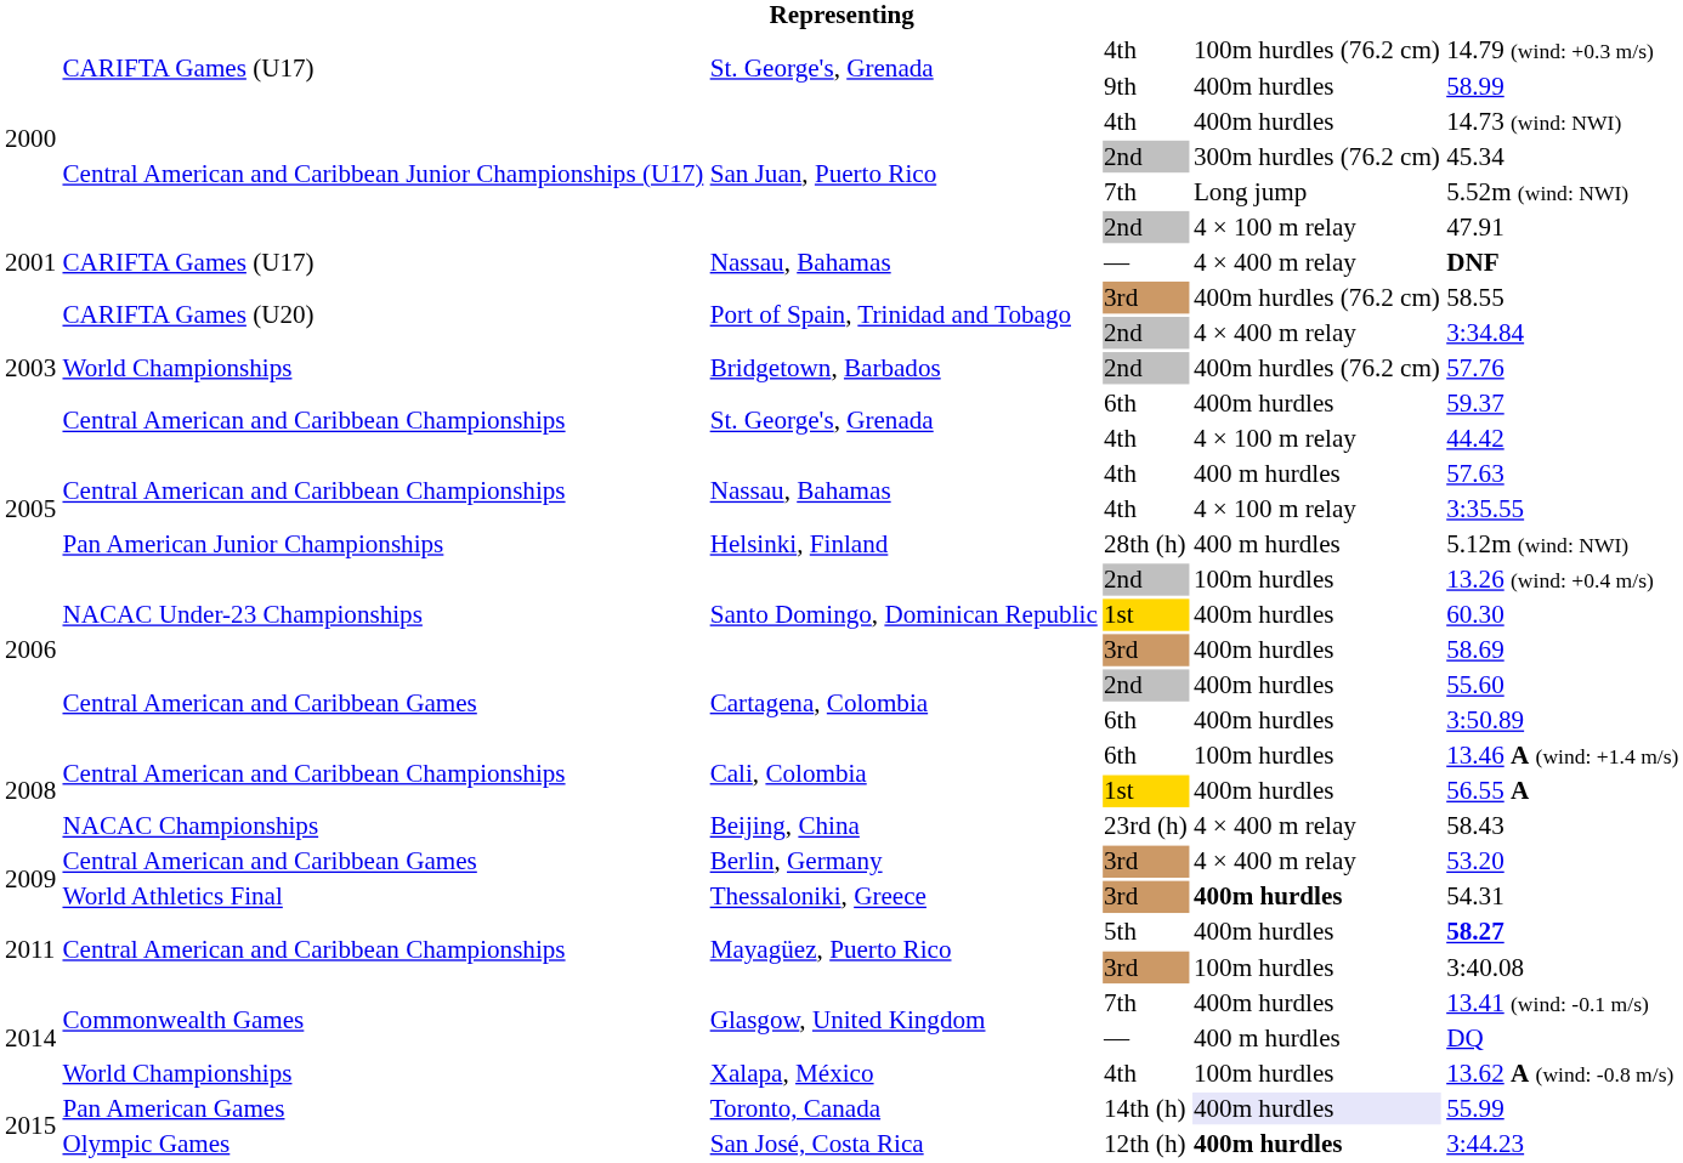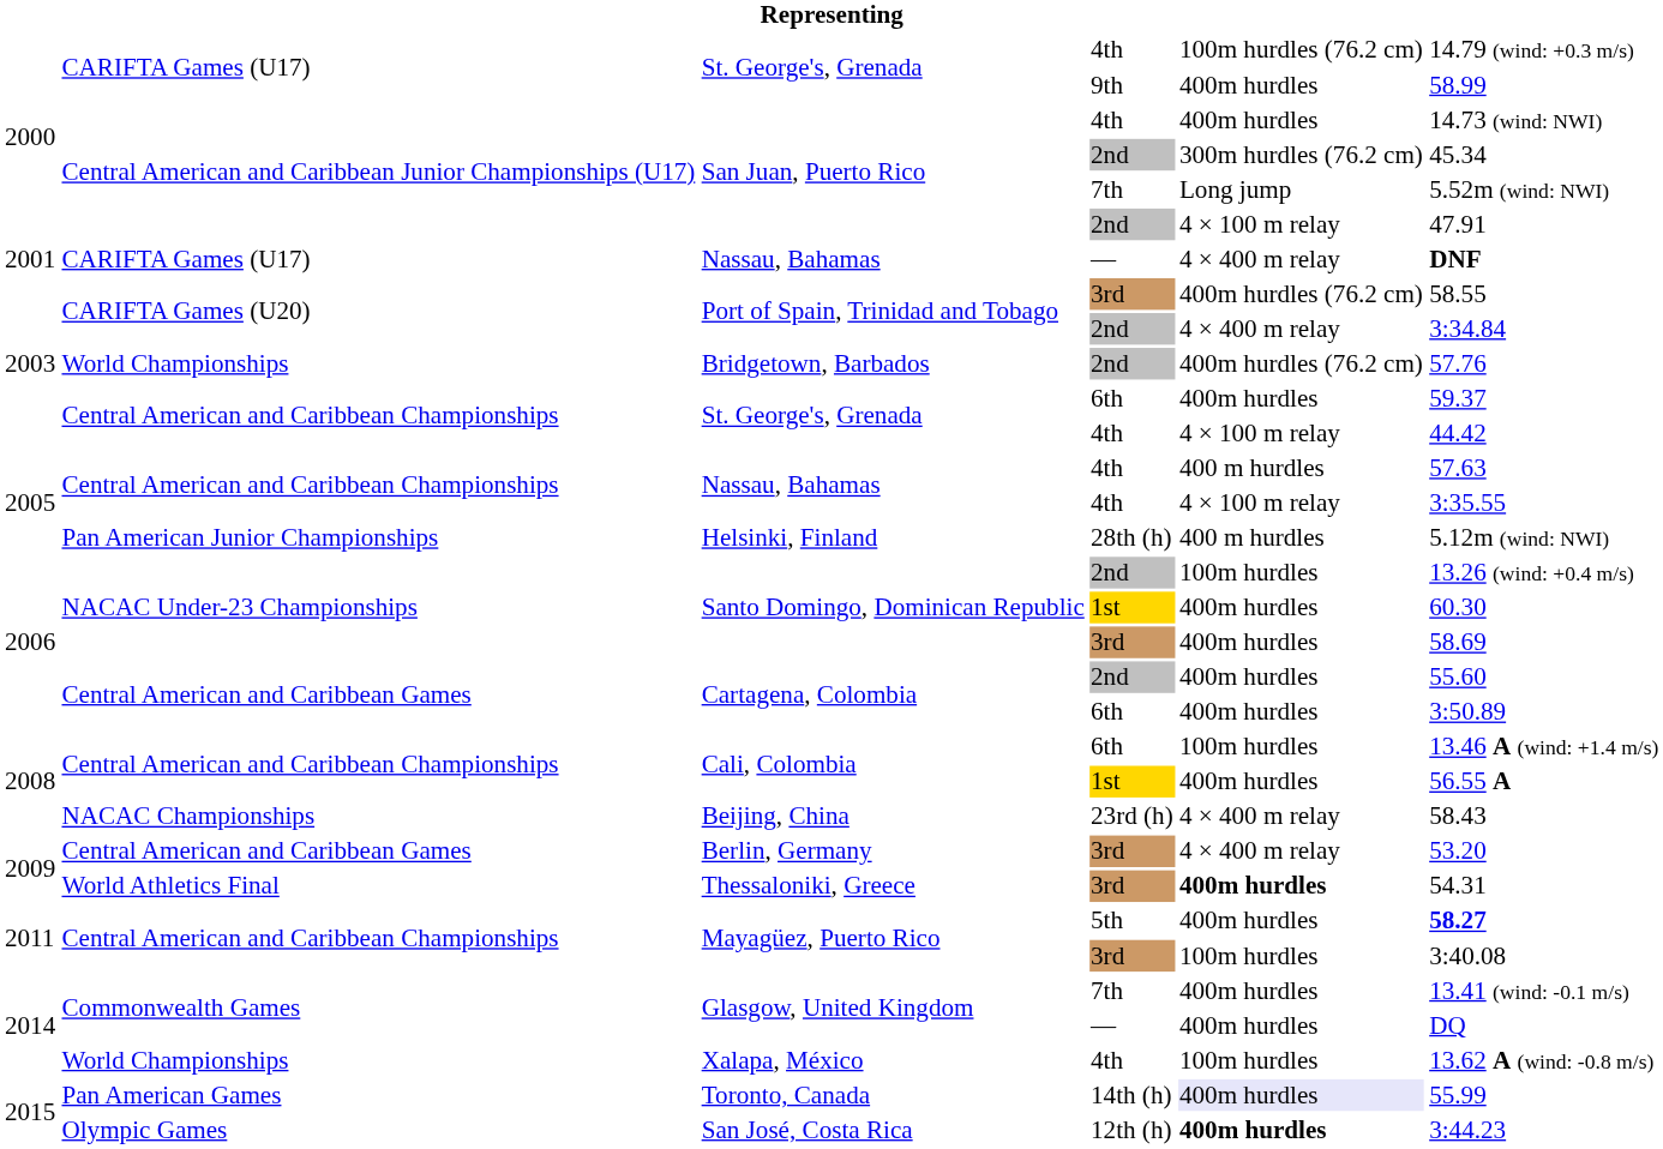 <table>
 <tr>
 <th colspan="6">Representing </th>
 </tr>
 <tr>
 <td rowspan=6>2000</td>
 <td rowspan=2><a href='#'>CARIFTA Games</a> (U17)</td>
 <td rowspan=2><a href='#'>St. George's</a>, <a href='#'>Grenada</a></td>
 <td>4th</td>
 <td>100m hurdles (76.2 cm)</td>
 <td>14.79 <small>(wind: +0.3 m/s)</small></td>
 </tr>
 <tr>
 <td>9th</td>
 <td>400m hurdles</td>
 <td><a href='#'>58.99</a></td>
 </tr>
 <tr>
 <td rowspan=4><a href='#'>Central American and Caribbean Junior Championships (U17)</a></td>
 <td rowspan=4><a href='#'>San Juan</a>, <a href='#'>Puerto Rico</a></td>
 <td>4th</td>
 <td>400m hurdles</td>
 <td>14.73 <small>(wind: NWI)</small></td>
 </tr>
 <tr>
 <td bgcolor=silver>2nd</td>
 <td>300m hurdles (76.2 cm)</td>
 <td>45.34</td>
 </tr>
 <tr>
 <td>7th</td>
 <td>Long jump</td>
 <td>5.52m <small>(wind: NWI)</small></td>
 </tr>
 <tr>
 <td bgcolor=silver>2nd</td>
 <td>4 × 100 m relay</td>
 <td>47.91</td>
 </tr>
 <tr>
 <td>2001</td>
 <td><a href='#'>CARIFTA Games</a> (U17)</td>
 <td><a href='#'>Nassau</a>, <a href='#'>Bahamas</a></td>
 <td>—</td>
 <td>4 × 400 m relay</td>
 <td><strong>DNF</strong></td>
 </tr>
 <tr>
 <td rowspan=5>2003</td>
 <td rowspan=2><a href='#'>CARIFTA Games</a> (U20)</td>
 <td rowspan=2><a href='#'>Port of Spain</a>, <a href='#'>Trinidad and Tobago</a></td>
 <td bgcolor="cc9966">3rd</td>
 <td>400m hurdles (76.2 cm)</td>
 <td>58.55</td>
 </tr>
 <tr>
 <td bgcolor=silver>2nd</td>
 <td>4 × 400 m relay</td>
 <td><a href='#'>3:34.84</a></td>
 </tr>
 <tr>
 <td><a href='#'>World Championships</a></td>
 <td><a href='#'>Bridgetown</a>, <a href='#'>Barbados</a></td>
 <td bgcolor=silver>2nd</td>
 <td>400m hurdles (76.2 cm)</td>
 <td><a href='#'>57.76</a></td>
 </tr>
 <tr>
 <td rowspan=2><a href='#'>Central American and Caribbean Championships</a></td>
 <td rowspan=2><a href='#'>St. George's</a>, <a href='#'>Grenada</a></td>
 <td>6th</td>
 <td>400m hurdles</td>
 <td><a href='#'>59.37</a></td>
 </tr>
 <tr>
 <td>4th</td>
 <td>4 × 100 m relay</td>
 <td><a href='#'>44.42</a></td>
 </tr>
 <tr>
 <td rowspan=3>2005</td>
 <td rowspan=2><a href='#'>Central American and Caribbean Championships</a></td>
 <td rowspan=2><a href='#'>Nassau</a>, <a href='#'>Bahamas</a></td>
 <td>4th</td>
 <td>400 m hurdles</td>
 <td><a href='#'>57.63</a></td>
 </tr>
 <tr>
 <td>4th</td>
 <td>4 × 100 m relay</td>
 <td><a href='#'>3:35.55</a></td>
 </tr>
 <tr>
 <td><a href='#'>Pan American Junior Championships</a></td>
 <td><a href='#'>Helsinki</a>, <a href='#'>Finland</a></td>
 <td>28th (h)</td>
 <td>400 m hurdles</td>
 <td>5.12m <small>(wind: NWI)</small></td>
 </tr>
 <tr>
 <td rowspan=5>2006</td>
 <td rowspan=3><a href='#'>NACAC Under-23 Championships</a></td>
 <td rowspan=3><a href='#'>Santo Domingo</a>, <a href='#'>Dominican Republic</a></td>
 <td bgcolor=silver>2nd</td>
 <td>100m hurdles</td>
 <td><a href='#'>13.26</a> <small>(wind: +0.4 m/s)</small></td>
 </tr>
 <tr>
 <td bgcolor=gold>1st</td>
 <td>400m hurdles</td>
 <td><a href='#'>60.30</a></td>
 </tr>
 <tr>
 <td bgcolor="cc9966">3rd</td>
 <td>400m hurdles</td>
 <td><a href='#'>58.69</a></td>
 </tr>
 <tr>
 <td rowspan=2><a href='#'>Central American and Caribbean Games</a></td>
 <td rowspan=2><a href='#'>Cartagena</a>, <a href='#'>Colombia</a></td>
 <td bgcolor=silver>2nd</td>
 <td>400m hurdles</td>
 <td><a href='#'>55.60</a></td>
 </tr>
 <tr>
 <td>6th</td>
 <td>400m hurdles</td>
 <td><a href='#'>3:50.89</a></td>
 </tr>
 <tr>
 <td rowspan=3>2008</td>
 <td rowspan=2><a href='#'>Central American and Caribbean Championships</a></td>
 <td rowspan=2><a href='#'>Cali</a>, <a href='#'>Colombia</a></td>
 <td>6th</td>
 <td>100m hurdles</td>
 <td><a href='#'>13.46</a> <strong>A</strong> <small>(wind: +1.4 m/s)</small></td>
 </tr>
 <tr>
 <td bgcolor=gold>1st</td>
 <td>400m hurdles</td>
 <td><a href='#'>56.55</a> <strong>A</strong></td>
 </tr>
 <tr>
 <td><a href='#'>NACAC Championships</a></td>
 <td><a href='#'>Beijing</a>, <a href='#'>China</a></td>
 <td>23rd (h)</td>
 <td>4 × 400 m relay</td>
 <td>58.43</td>
 </tr>
 <tr>
 <td rowspan=2>2009</td>
 <td><a href='#'>Central American and Caribbean Games</a></td>
 <td><a href='#'>Berlin</a>, <a href='#'>Germany</a></td>
 <td bgcolor="cc9966">3rd</td>
 <td>4 × 400 m relay</td>
 <td><a href='#'>53.20</a></td>
 </tr>
 <tr>
 <td><a href='#'>World Athletics Final</a></td>
 <td><a href='#'>Thessaloniki</a>, <a href='#'>Greece</a></td>
 <td bgcolor="cc9966">3rd</td>
 <td><strong>400m hurdles</strong></td>
 <td>54.31</td>
 </tr>
 <tr>
 <td rowspan=2>2011</td>
 <td rowspan=2><a href='#'>Central American and Caribbean Championships</a></td>
 <td rowspan=2><a href='#'>Mayagüez</a>, <a href='#'>Puerto Rico</a></td>
 <td>5th</td>
 <td>400m hurdles</td>
 <td><strong><a href='#'>58.27</a></strong></td>
 </tr>
 <tr>
 <td bgcolor="cc9966">3rd</td>
 <td>100m hurdles</td>
 <td>3:40.08</td>
 </tr>
 <tr>
 <td rowspan=3>2014</td>
 <td rowspan=2><a href='#'>Commonwealth Games</a></td>
 <td rowspan=2><a href='#'>Glasgow</a>, <a href='#'>United Kingdom</a></td>
 <td>7th</td>
 <td>400m hurdles</td>
 <td><a href='#'>13.41</a> <small>(wind: -0.1 m/s)</small></td>
 </tr>
 <tr>
 <td>—</td>
-<td>400 m hurdles</td>
+<td>400m hurdles</td>
 <td><a href='#'>DQ</a></td>
 </tr>
 <tr>
 <td><a href='#'>World Championships</a></td>
 <td><a href='#'>Xalapa</a>, <a href='#'>México</a></td>
 <td>4th</td>
 <td>100m hurdles</td>
 <td><a href='#'>13.62</a> <strong>A</strong> <small>(wind: -0.8 m/s)</small></td>
 </tr>
 <tr>
 <td rowspan=2>2015</td>
 <td><a href='#'>Pan American Games</a></td>
 <td><a href='#'>Toronto, Canada</a></td>
 <td>14th (h)</td>
 <td style="background: lavender;">400m hurdles</td>
 <td><a href='#'>55.99</a></td>
 </tr>
 <tr>
 <td><a href='#'>Olympic Games</a></td>
 <td><a href='#'>San José, Costa Rica</a></td>
 <td>12th (h)</td>
 <td><strong>400m hurdles</strong></td>
 <td><a href='#'>3:44.23</a></td>
 </tr>
 </table>
